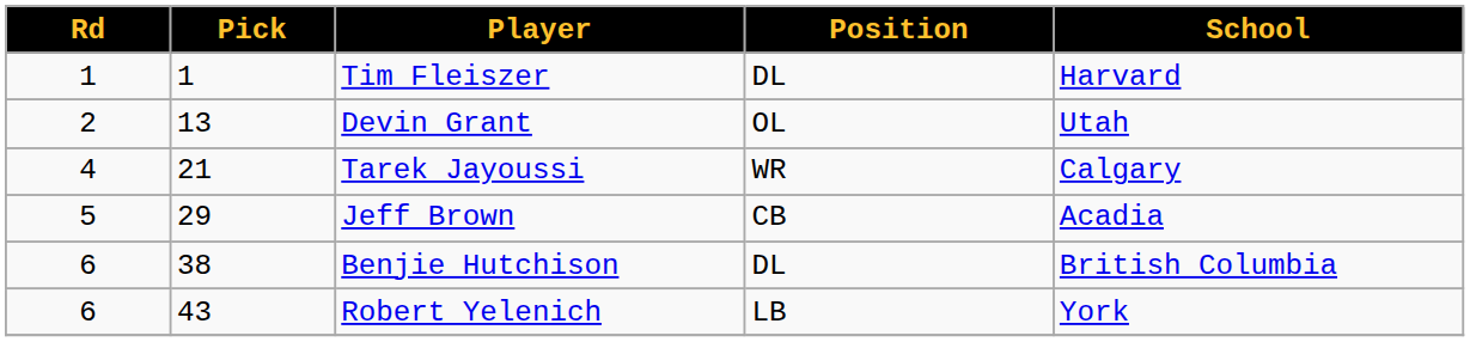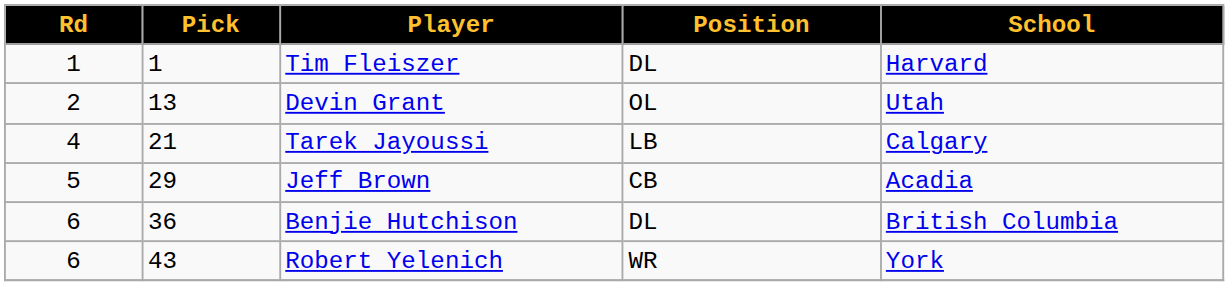 <table class="wikitable sortable">
 <tr>
 <th style="background:#000000;color:#FFC12D;"  width="8%">Rd</th>
 <th style="background:#000000;color:#FFC12D;"  width="8%">Pick</th>
 <th style="background:#000000;color:#FFC12D;"  width="20%">Player</th>
 <th style="background:#000000;color:#FFC12D;"  width="15%">Position</th>
 <th style="background:#000000;color:#FFC12D;"  width="20%">School</th>
 </tr>
 <tr>
 <td align=center>1</td>
 <td>1</td>
 <td><a href='#'>Tim Fleiszer</a></td>
 <td>DL</td>
 <td><a href='#'>Harvard</a></td>
 </tr>
 <tr>
 <td align=center>2</td>
 <td>13</td>
 <td><a href='#'>Devin Grant</a></td>
 <td>OL</td>
 <td><a href='#'>Utah</a></td>
 </tr>
 <tr>
 <td align=center>4</td>
 <td>21</td>
 <td><a href='#'>Tarek Jayoussi</a></td>
-<td>WR</td>
+<td>LB</td>
 <td><a href='#'>Calgary</a></td>
 </tr>
 <tr>
 <td align=center>5</td>
 <td>29</td>
 <td><a href='#'>Jeff Brown</a></td>
 <td>CB</td>
 <td><a href='#'>Acadia</a></td>
 </tr>
 <tr>
 <td align=center>6</td>
-<td>38</td>
+<td>36</td>
 <td><a href='#'>Benjie Hutchison</a></td>
 <td>DL</td>
 <td><a href='#'>British Columbia</a></td>
 </tr>
 <tr>
 <td align=center>6</td>
 <td>43</td>
 <td><a href='#'>Robert Yelenich</a></td>
-<td>LB</td>
+<td>WR</td>
 <td><a href='#'>York</a></td>
 </tr>
 <tr>
 </tr>
 </table>
